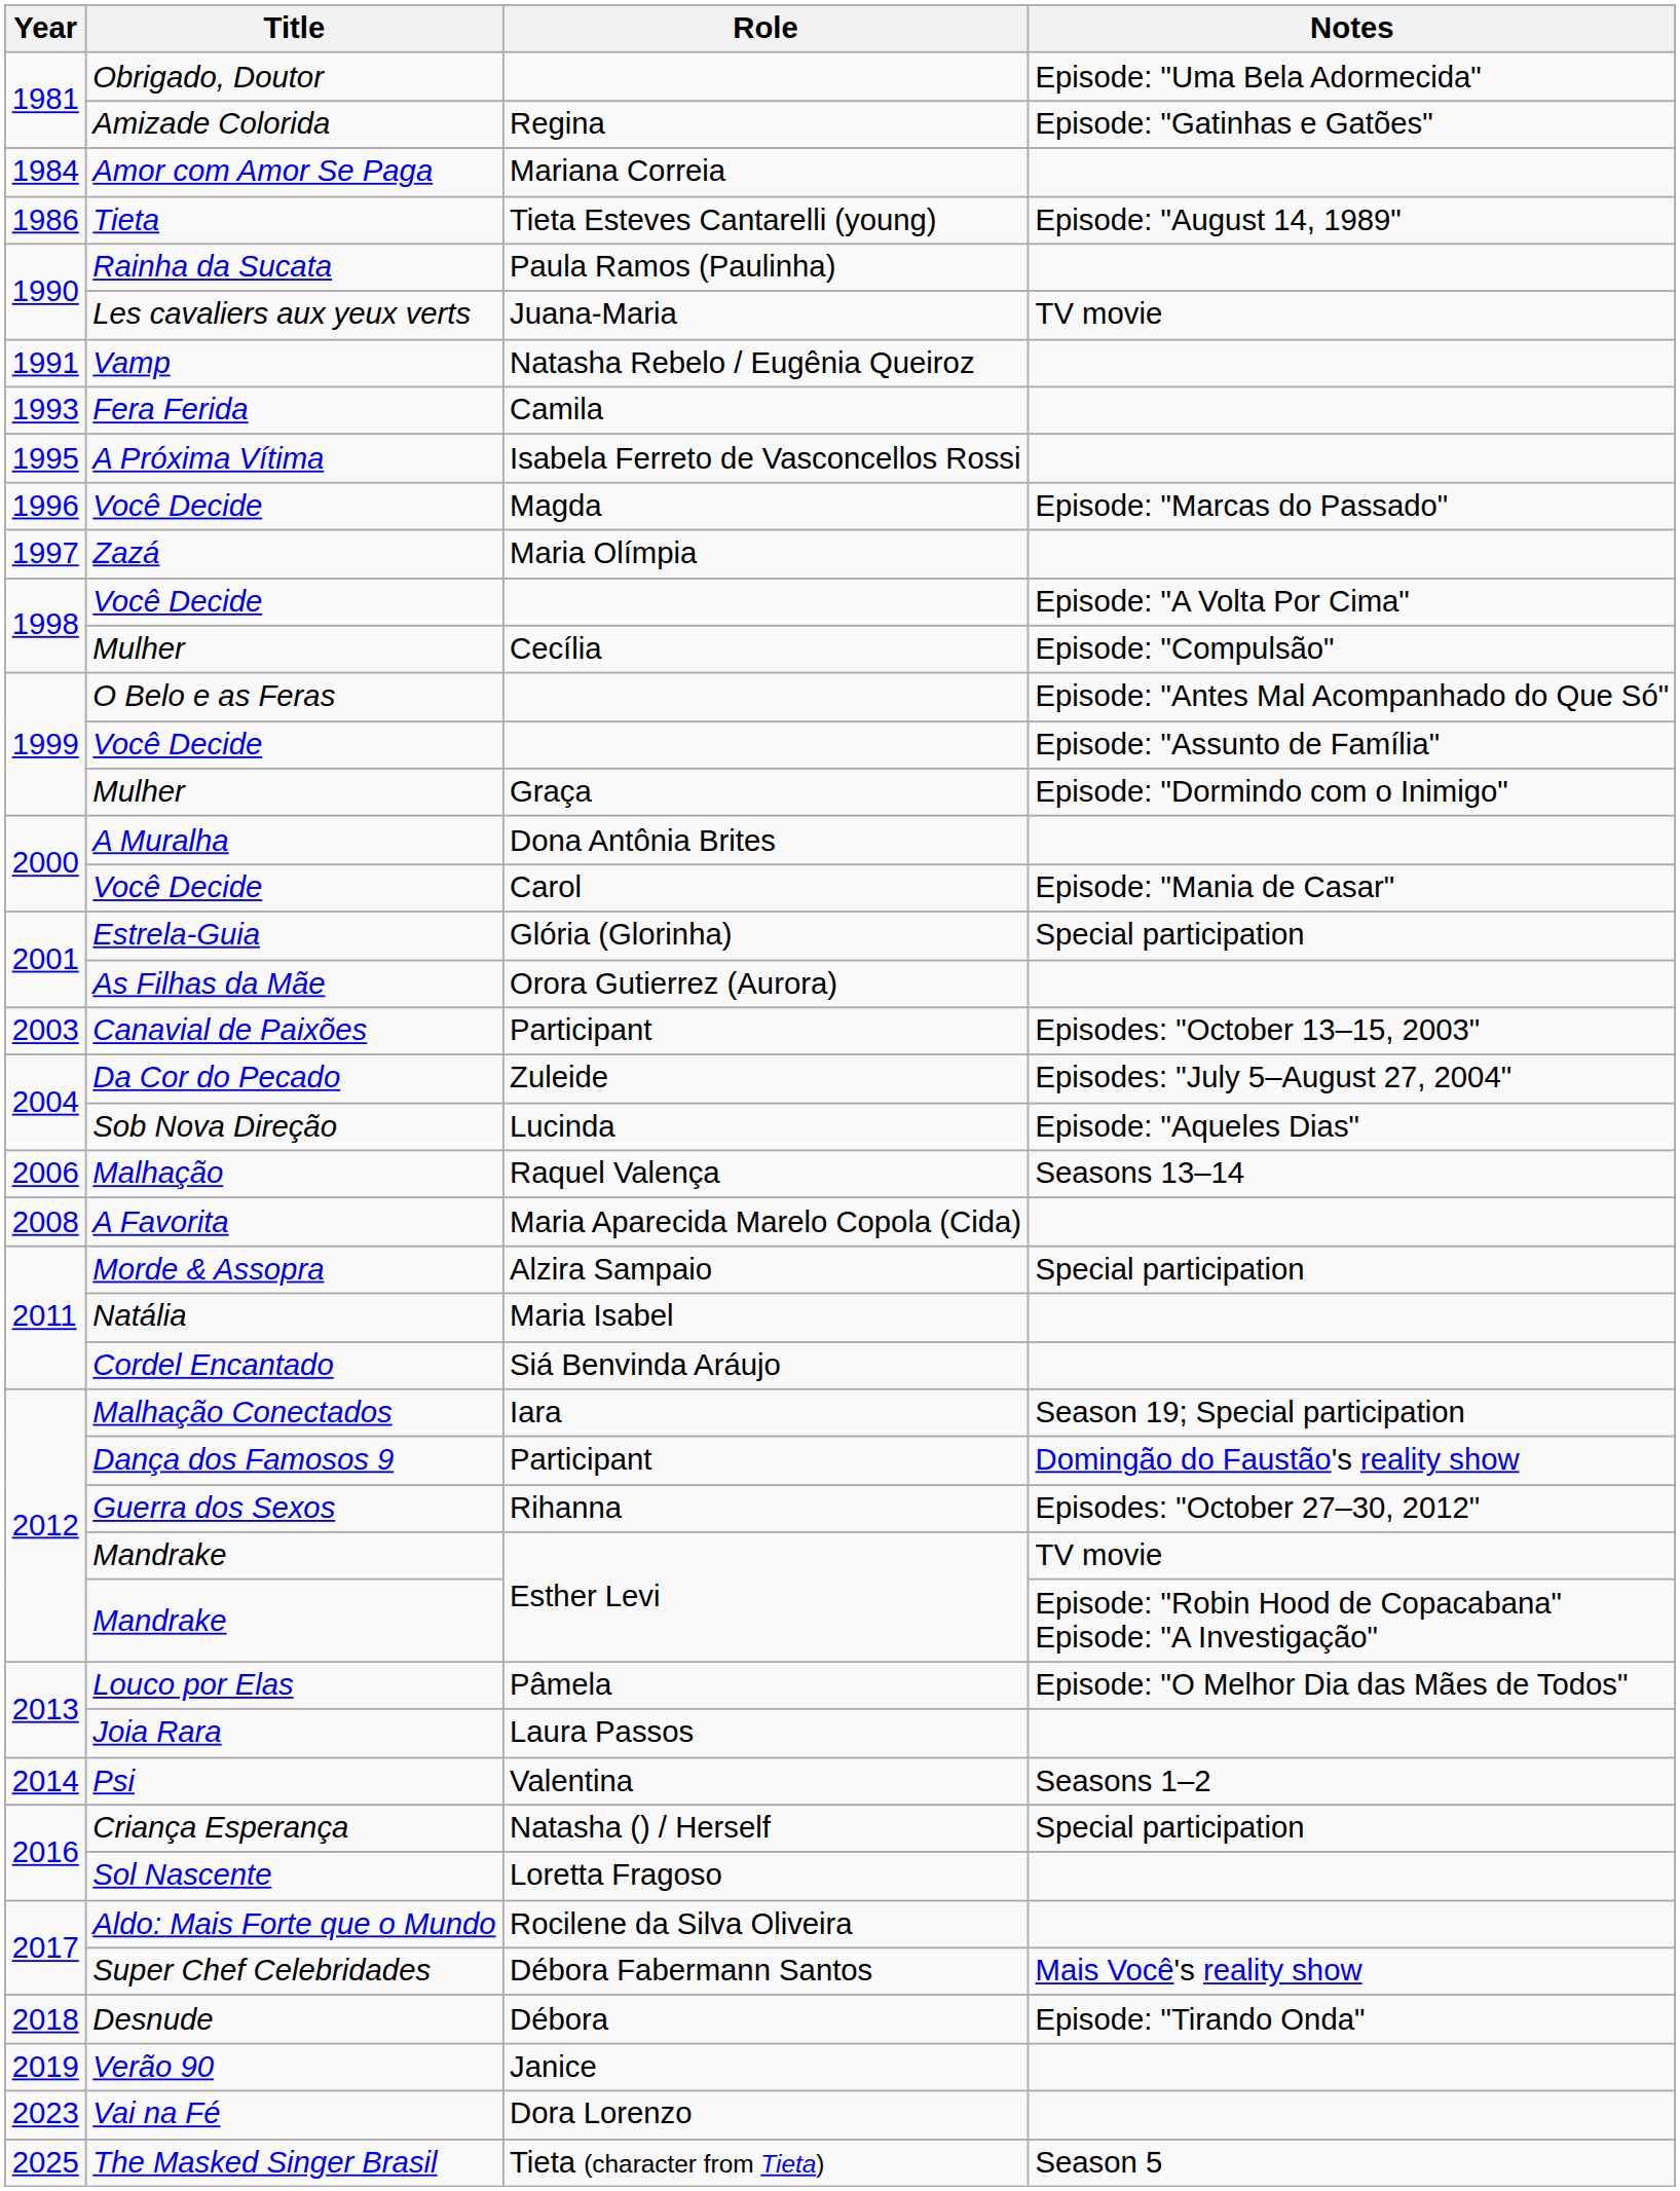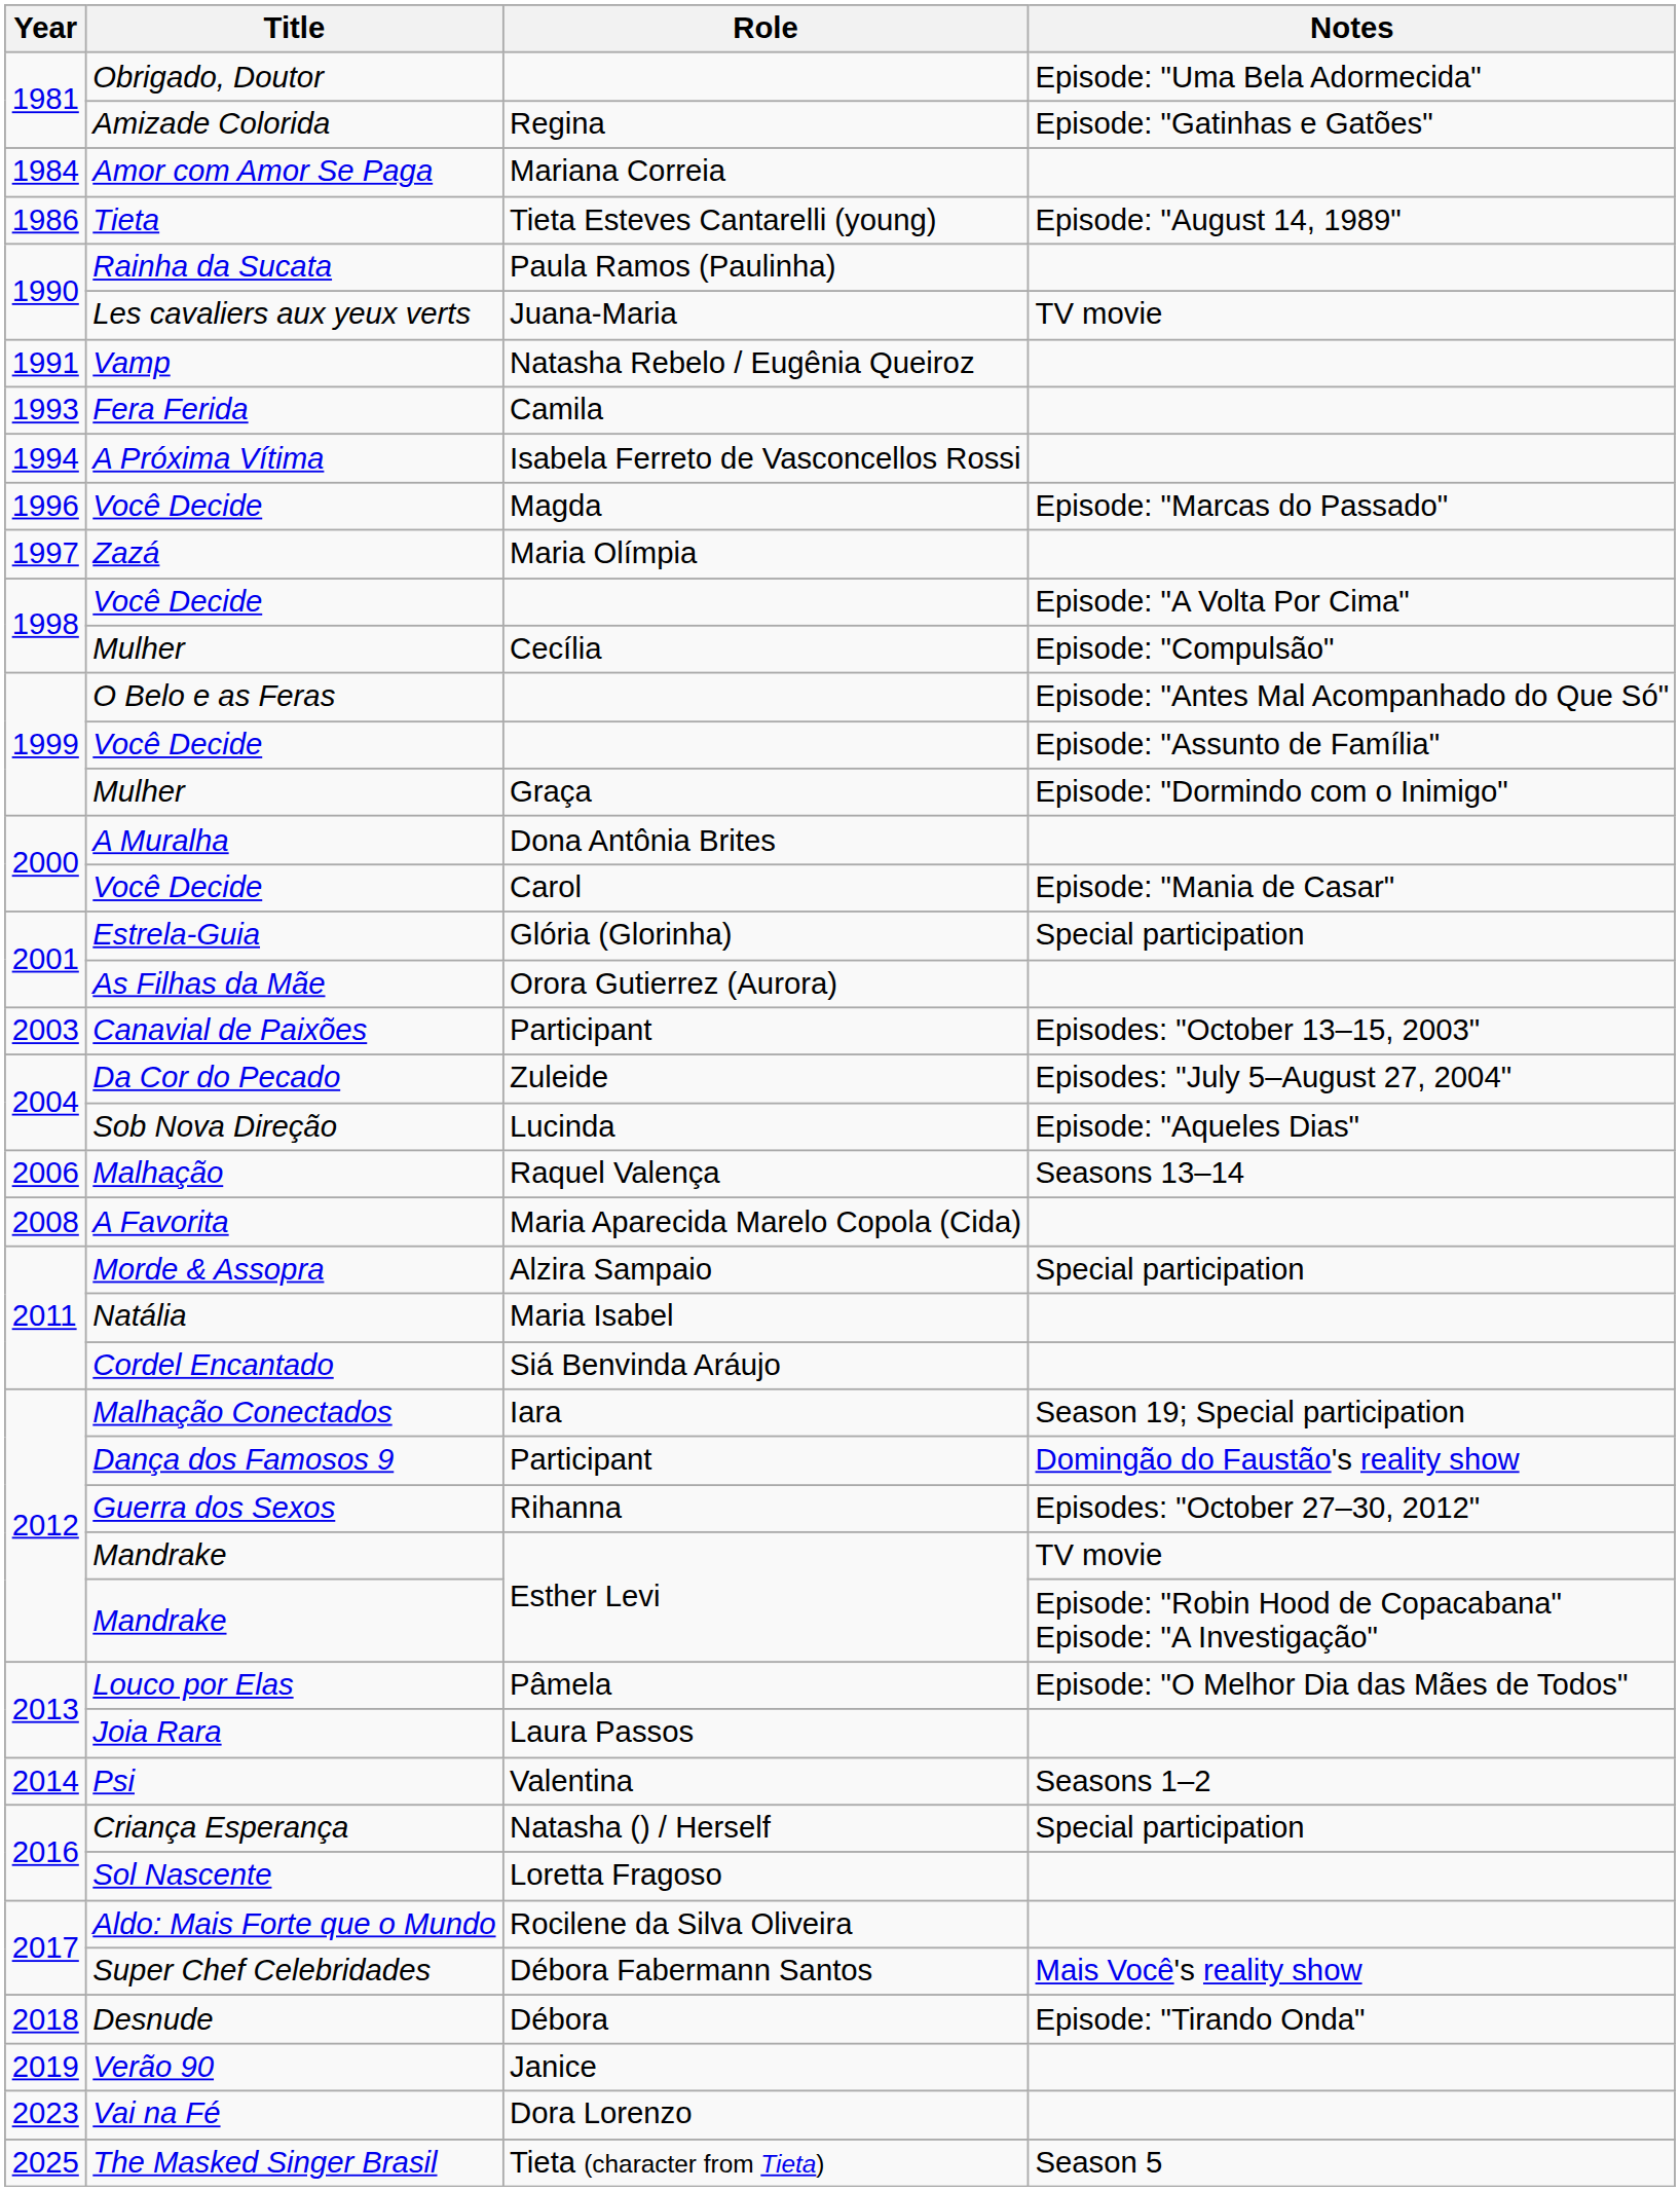 <table class="wikitable">
 <tr>
 <th>Year</th>
 <th>Title</th>
 <th>Role</th>
 <th>Notes</th>
 </tr>
 <tr>
 <td rowspan="2"><a href='#'>1981</a></td>
 <td><em>Obrigado, Doutor</em></td>
 <td></td>
 <td>Episode: "Uma Bela Adormecida"</td>
 </tr>
 <tr>
 <td><em>Amizade Colorida</em></td>
 <td>Regina</td>
 <td>Episode: "Gatinhas e Gatões"</td>
 </tr>
 <tr>
 <td><a href='#'>1984</a></td>
 <td><em><a href='#'>Amor com Amor Se Paga</a></em></td>
 <td>Mariana Correia</td>
 <td></td>
 </tr>
 <tr>
 <td><a href='#'>1986</a></td>
 <td><em><a href='#'>Tieta</a></em></td>
 <td>Tieta Esteves Cantarelli (young)</td>
 <td>Episode: "August 14, 1989"</td>
 </tr>
 <tr>
 <td rowspan="2"><a href='#'>1990</a></td>
 <td><em><a href='#'>Rainha da Sucata</a></em></td>
 <td>Paula Ramos (Paulinha)</td>
 <td></td>
 </tr>
 <tr>
 <td><em>Les cavaliers aux yeux verts</em></td>
 <td>Juana-Maria</td>
 <td>TV movie</td>
 </tr>
 <tr>
 <td><a href='#'>1991</a></td>
 <td><em><a href='#'>Vamp</a></em></td>
 <td>Natasha Rebelo / Eugênia Queiroz</td>
 <td></td>
 </tr>
 <tr>
 <td><a href='#'>1993</a></td>
 <td><em><a href='#'>Fera Ferida</a></em></td>
 <td>Camila</td>
 <td></td>
 </tr>
 <tr>
-<td><a href='#'>1995</a></td>
+<td><a href='#'>1994</a></td>
 <td><em><a href='#'>A Próxima Vítima</a></em></td>
 <td>Isabela Ferreto de Vasconcellos Rossi</td>
 <td></td>
 </tr>
 <tr>
 <td><a href='#'>1996</a></td>
 <td><em><a href='#'>Você Decide</a></em></td>
 <td>Magda</td>
 <td>Episode: "Marcas do Passado"</td>
 </tr>
 <tr>
 <td><a href='#'>1997</a></td>
 <td><em><a href='#'>Zazá</a></em></td>
 <td>Maria Olímpia</td>
 <td></td>
 </tr>
 <tr>
 <td rowspan="2"><a href='#'>1998</a></td>
 <td><em><a href='#'>Você Decide</a></em></td>
 <td></td>
 <td>Episode: "A Volta Por Cima"</td>
 </tr>
 <tr>
 <td><em>Mulher</em></td>
 <td>Cecília</td>
 <td>Episode: "Compulsão"</td>
 </tr>
 <tr>
 <td rowspan="3"><a href='#'>1999</a></td>
 <td><em>O Belo e as Feras</em></td>
 <td></td>
 <td>Episode: "Antes Mal Acompanhado do Que Só"</td>
 </tr>
 <tr>
 <td><em><a href='#'>Você Decide</a></em></td>
 <td></td>
 <td>Episode: "Assunto de Família"</td>
 </tr>
 <tr>
 <td><em>Mulher</em></td>
 <td>Graça</td>
 <td>Episode: "Dormindo com o Inimigo"</td>
 </tr>
 <tr>
 <td rowspan="2"><a href='#'>2000</a></td>
 <td><em><a href='#'>A Muralha</a></em></td>
 <td>Dona Antônia Brites</td>
 <td></td>
 </tr>
 <tr>
 <td><em><a href='#'>Você Decide</a></em></td>
 <td>Carol</td>
 <td>Episode: "Mania de Casar"</td>
 </tr>
 <tr>
 <td rowspan="2"><a href='#'>2001</a></td>
 <td><em><a href='#'>Estrela-Guia</a></em></td>
 <td>Glória (Glorinha)</td>
 <td>Special participation</td>
 </tr>
 <tr>
 <td><em><a href='#'>As Filhas da Mãe</a></em></td>
 <td>Orora Gutierrez (Aurora)</td>
 <td></td>
 </tr>
 <tr>
 <td><a href='#'>2003</a></td>
 <td><em><a href='#'>Canavial de Paixões</a></em></td>
 <td>Participant</td>
 <td>Episodes: "October 13–15, 2003"</td>
 </tr>
 <tr>
 <td rowspan="2"><a href='#'>2004</a></td>
 <td><em><a href='#'>Da Cor do Pecado</a></em></td>
 <td>Zuleide</td>
 <td>Episodes: "July 5–August 27, 2004"</td>
 </tr>
 <tr>
 <td><em>Sob Nova Direção</em></td>
 <td>Lucinda</td>
 <td>Episode: "Aqueles Dias"</td>
 </tr>
 <tr>
 <td><a href='#'>2006</a></td>
 <td><em><a href='#'>Malhação</a></em></td>
 <td>Raquel Valença</td>
 <td>Seasons 13–14</td>
 </tr>
 <tr>
 <td><a href='#'>2008</a></td>
 <td><em><a href='#'>A Favorita</a></em></td>
 <td>Maria Aparecida Marelo Copola (Cida)</td>
 <td></td>
 </tr>
 <tr>
 <td rowspan="3"><a href='#'>2011</a></td>
 <td><em><a href='#'>Morde & Assopra</a></em></td>
 <td>Alzira Sampaio</td>
 <td>Special participation</td>
 </tr>
 <tr>
 <td><em>Natália</em></td>
 <td>Maria Isabel</td>
 <td></td>
 </tr>
 <tr>
 <td><em><a href='#'>Cordel Encantado</a></em></td>
 <td>Siá Benvinda Aráujo</td>
 <td></td>
 </tr>
 <tr>
 <td rowspan="5"><a href='#'>2012</a></td>
 <td><em><a href='#'>Malhação Conectados</a></em></td>
 <td>Iara</td>
 <td>Season 19; Special participation</td>
 </tr>
 <tr>
 <td><em><a href='#'>Dança dos Famosos 9</a></em></td>
 <td>Participant</td>
 <td><a href='#'>Domingão do Faustão</a>'s <a href='#'>reality show</a></td>
 </tr>
 <tr>
 <td><em><a href='#'>Guerra dos Sexos</a></em></td>
 <td>Rihanna</td>
 <td>Episodes: "October 27–30, 2012"</td>
 </tr>
 <tr>
 <td><em>Mandrake</em></td>
 <td rowspan="2">Esther Levi</td>
 <td>TV movie</td>
 </tr>
 <tr>
 <td><em><a href='#'>Mandrake</a></em></td>
 <td>Episode: "Robin Hood de Copacabana"<br>Episode: "A Investigação"</td>
 </tr>
 <tr>
 <td rowspan="2"><a href='#'>2013</a></td>
 <td><em><a href='#'>Louco por Elas</a></em></td>
 <td>Pâmela</td>
 <td>Episode: "O Melhor Dia das Mães de Todos"</td>
 </tr>
 <tr>
 <td><em><a href='#'>Joia Rara</a></em></td>
 <td>Laura Passos</td>
 <td></td>
 </tr>
 <tr>
 <td><a href='#'>2014</a></td>
 <td><em><a href='#'>Psi</a></em></td>
 <td>Valentina</td>
 <td>Seasons 1–2</td>
 </tr>
 <tr>
 <td rowspan="2"><a href='#'>2016</a></td>
 <td><em>Criança Esperança</em></td>
 <td>Natasha () / Herself</td>
 <td>Special participation</td>
 </tr>
 <tr>
 <td><em><a href='#'>Sol Nascente</a></em></td>
 <td>Loretta Fragoso</td>
 <td></td>
 </tr>
 <tr>
 <td rowspan="2"><a href='#'>2017</a></td>
 <td><em><a href='#'>Aldo: Mais Forte que o Mundo</a></em></td>
 <td>Rocilene da Silva Oliveira</td>
 <td></td>
 </tr>
 <tr>
 <td><em>Super Chef Celebridades</em></td>
 <td>Débora Fabermann Santos</td>
 <td><a href='#'>Mais Você</a>'s <a href='#'>reality show</a></td>
 </tr>
 <tr>
 <td><a href='#'>2018</a></td>
 <td><em>Desnude</em></td>
 <td>Débora</td>
 <td>Episode: "Tirando Onda"</td>
 </tr>
 <tr>
 <td><a href='#'>2019</a></td>
 <td><em><a href='#'>Verão 90</a></em></td>
 <td>Janice</td>
 <td></td>
 </tr>
 <tr>
 <td><a href='#'>2023</a></td>
 <td><em><a href='#'>Vai na Fé</a></em></td>
 <td>Dora Lorenzo</td>
 <td></td>
 </tr>
 <tr>
 <td><a href='#'>2025</a></td>
 <td><em><a href='#'>The Masked Singer Brasil</a></em></td>
 <td>Tieta <small>(character from <em><a href='#'>Tieta</a></em>)</small></td>
 <td>Season 5</td>
 </tr>
 <tr>
 </tr>
 </table>
